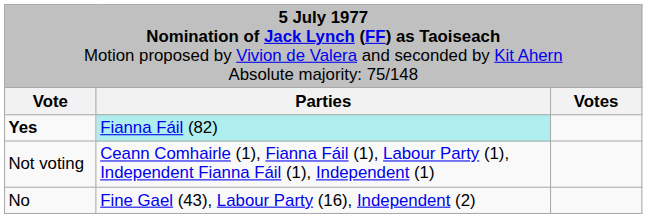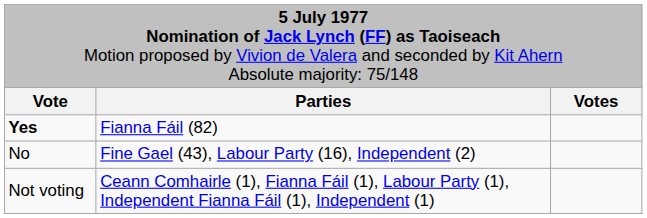 <table class="wikitable">
 <tr>
 <td colspan="3" bgcolor="#C0C0C0" align="center"><strong>5 July 1977<br>Nomination of <a href='#'>Jack Lynch</a> (<a href='#'>FF</a>) as Taoiseach</strong><br>Motion proposed by <a href='#'>Vivion de Valera</a> and seconded by <a href='#'>Kit Ahern</a><br>Absolute majority: 75/148</td>
 </tr>
 <tr bgcolor="#D8D8D8">
 <th width=80px>Vote</th>
 <th width=425px>Parties</th>
 <th width=80px>Votes</th>
 </tr>
 <tr>
 <td> <strong>Yes</strong></td>
-<td style="background: paleturquoise;"><a href='#'>Fianna Fáil</a> (82)</td>
+<td><a href='#'>Fianna Fáil</a> (82)</td>
+<td></td>
+</tr>
+<tr>
+<td>No</td>
+<td><a href='#'>Fine Gael</a> (43), <a href='#'>Labour Party</a> (16), <a href='#'>Independent</a> (2)</td>
 <td></td>
 </tr>
 <tr>
 <td>Not voting</td>
 <td><a href='#'>Ceann Comhairle</a> (1), <a href='#'>Fianna Fáil</a> (1), <a href='#'>Labour Party</a> (1), <a href='#'>Independent Fianna Fáil</a> (1), <a href='#'>Independent</a> (1)</td>
 <td></td>
 </tr>
-<tr>
-<td>No</td>
-<td><a href='#'>Fine Gael</a> (43), <a href='#'>Labour Party</a> (16), <a href='#'>Independent</a> (2)</td>
-<td></td>
-</tr>
 </table>
